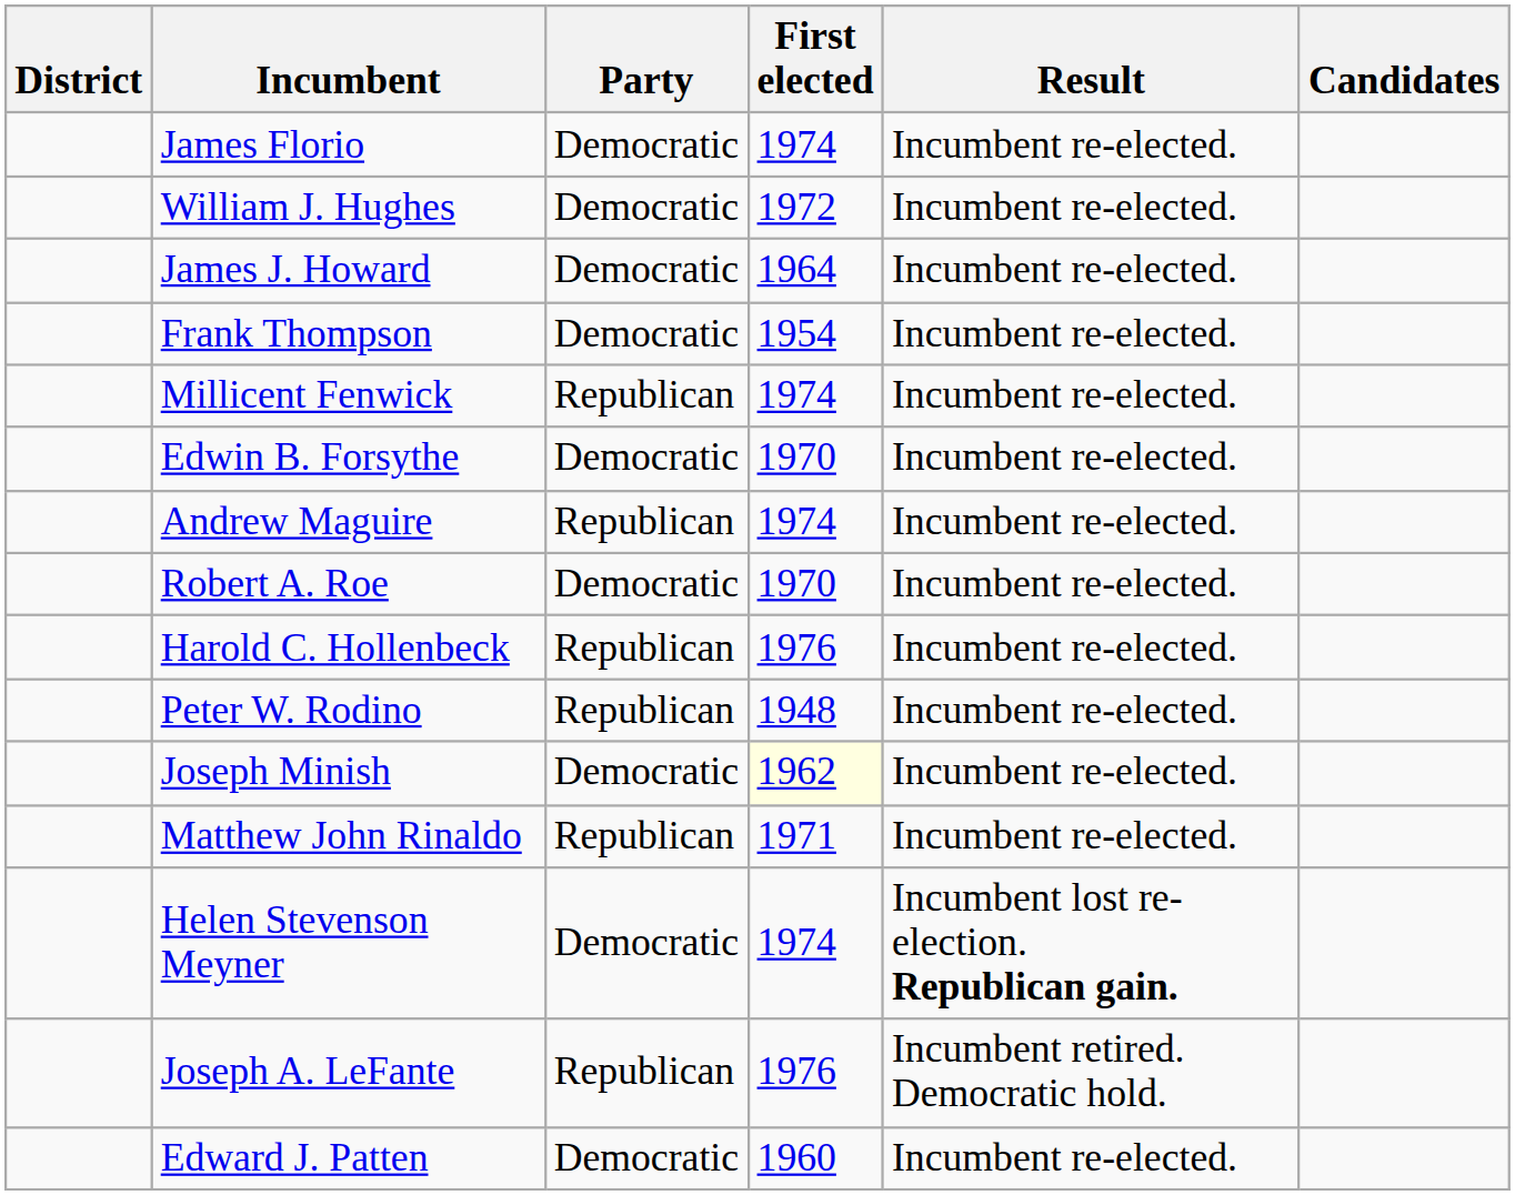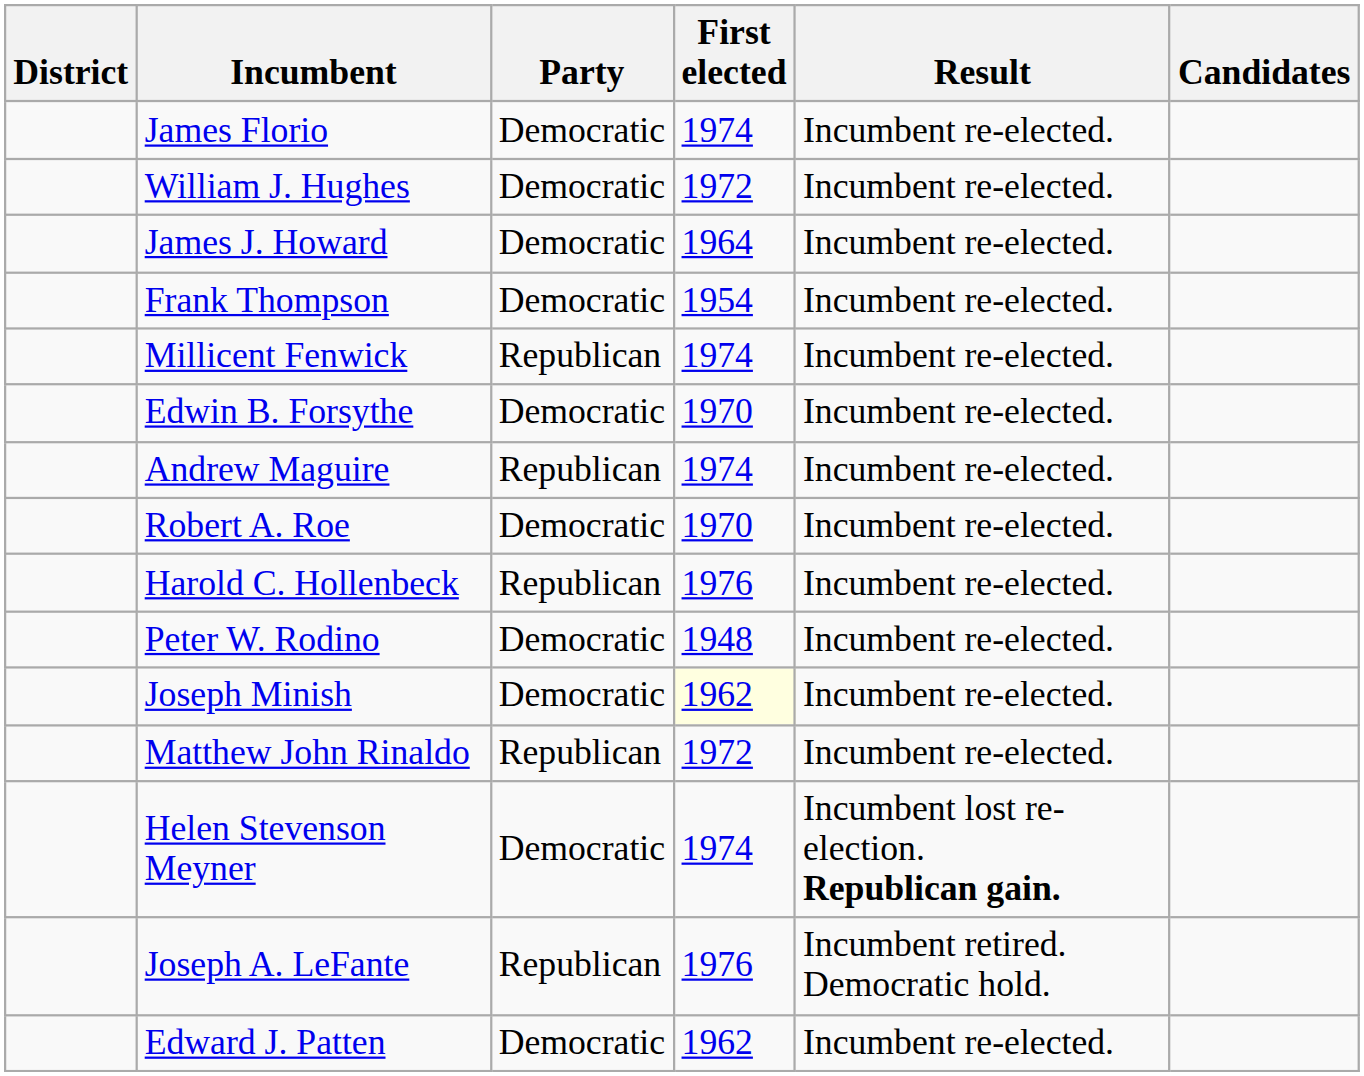 <table class=wikitable>
 <tr valign=bottom>
 <th>District</th>
 <th>Incumbent</th>
 <th>Party</th>
 <th>First<br>elected</th>
 <th>Result</th>
 <th>Candidates</th>
 </tr>
 <tr>
 <td></td>
 <td><a href='#'>James Florio</a></td>
 <td>Democratic</td>
 <td><a href='#'>1974</a></td>
 <td>Incumbent re-elected.</td>
 <td nowrap></td>
 </tr>
 <tr>
 <td></td>
 <td><a href='#'>William J. Hughes</a></td>
 <td>Democratic</td>
 <td><a href='#'>1972</a></td>
 <td>Incumbent re-elected.</td>
 <td nowrap></td>
 </tr>
 <tr>
 <td></td>
 <td><a href='#'>James J. Howard</a></td>
 <td>Democratic</td>
 <td><a href='#'>1964</a></td>
 <td>Incumbent re-elected.</td>
 <td nowrap></td>
 </tr>
 <tr>
 <td></td>
 <td><a href='#'>Frank Thompson</a></td>
 <td>Democratic</td>
 <td><a href='#'>1954</a></td>
 <td>Incumbent re-elected.</td>
 <td nowrap></td>
 </tr>
 <tr>
 <td></td>
 <td><a href='#'>Millicent Fenwick</a></td>
 <td>Republican</td>
 <td><a href='#'>1974</a></td>
 <td>Incumbent re-elected.</td>
 <td nowrap></td>
 </tr>
 <tr>
 <td></td>
 <td><a href='#'>Edwin B. Forsythe</a></td>
 <td>Democratic</td>
 <td><a href='#'>1970</a></td>
 <td>Incumbent re-elected.</td>
 <td nowrap></td>
 </tr>
 <tr>
 <td></td>
 <td><a href='#'>Andrew Maguire</a></td>
 <td>Republican</td>
 <td><a href='#'>1974</a></td>
 <td>Incumbent re-elected.</td>
 <td nowrap></td>
 </tr>
 <tr>
 <td></td>
 <td><a href='#'>Robert A. Roe</a></td>
 <td>Democratic</td>
 <td><a href='#'>1970</a></td>
 <td>Incumbent re-elected.</td>
 <td nowrap></td>
 </tr>
 <tr>
 <td></td>
 <td><a href='#'>Harold C. Hollenbeck</a></td>
 <td>Republican</td>
 <td><a href='#'>1976</a></td>
 <td>Incumbent re-elected.</td>
 <td nowrap></td>
 </tr>
 <tr>
 <td></td>
 <td><a href='#'>Peter W. Rodino</a></td>
-<td>Republican</td>
+<td>Democratic</td>
 <td><a href='#'>1948</a></td>
 <td>Incumbent re-elected.</td>
 <td nowrap></td>
 </tr>
 <tr>
 <td></td>
 <td><a href='#'>Joseph Minish</a></td>
 <td>Democratic</td>
 <td style="background: lightyellow;"><a href='#'>1962</a></td>
 <td>Incumbent re-elected.</td>
 <td nowrap></td>
 </tr>
 <tr>
 <td></td>
 <td><a href='#'>Matthew John Rinaldo</a></td>
 <td>Republican</td>
-<td><a href='#'>1971</a></td>
+<td><a href='#'>1972</a></td>
 <td>Incumbent re-elected.</td>
 <td nowrap></td>
 </tr>
 <tr>
 <td></td>
 <td><a href='#'>Helen Stevenson Meyner</a></td>
 <td>Democratic</td>
 <td><a href='#'>1974</a></td>
 <td>Incumbent lost re-election.<br><strong>Republican gain.</strong></td>
 <td nowrap></td>
 </tr>
 <tr>
 <td></td>
 <td><a href='#'>Joseph A. LeFante</a></td>
 <td>Republican</td>
 <td><a href='#'>1976</a></td>
 <td>Incumbent retired.<br>Democratic hold.</td>
 <td nowrap></td>
 </tr>
 <tr>
 <td></td>
 <td><a href='#'>Edward J. Patten</a></td>
 <td>Democratic</td>
-<td><a href='#'>1960</a></td>
+<td><a href='#'>1962</a></td>
 <td>Incumbent re-elected.</td>
 <td nowrap></td>
 </tr>
 </table>
